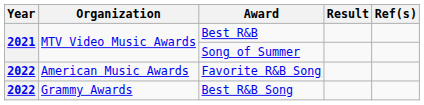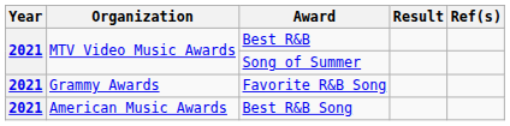 <table class="wikitable plainrowheaders">
 <tr align=center>
 <th scope="col">Year</th>
 <th scope="col">Organization</th>
 <th scope="col">Award</th>
 <th scope="col">Result</th>
 <th scope="col">Ref(s)</th>
 </tr>
 <tr>
 <th rowspan="2" scope="row"><a href='#'>2021</a></th>
 <td rowspan="2"><a href='#'>MTV Video Music Awards</a></td>
 <td><a href='#'>Best R&B</a></td>
 <td></td>
 <td style="text-align:center;"></td>
 </tr>
 <tr>
 <td><a href='#'>Song of Summer</a></td>
 <td></td>
 <td style="text-align:center;"></td>
 </tr>
 <tr>
-<th><a href='#'>2022</a></th>
-<td><a href='#'>American Music Awards</a></td>
+<th><a href='#'>2021</a></th>
+<td><a href='#'>Grammy Awards</a></td>
 <td><a href='#'>Favorite R&B Song</a></td>
 <td></td>
 <td style="text-align:center;"></td>
 </tr>
 <tr>
-<th><a href='#'>2022</a></th>
-<td><a href='#'>Grammy Awards</a></td>
+<th><a href='#'>2021</a></th>
+<td><a href='#'>American Music Awards</a></td>
 <td><a href='#'>Best R&B Song</a></td>
 <td></td>
 <td style="text-align:center;"></td>
 </tr>
 </table>
